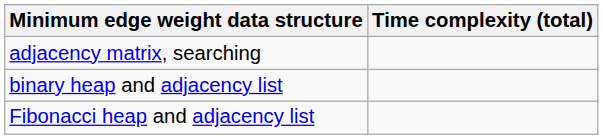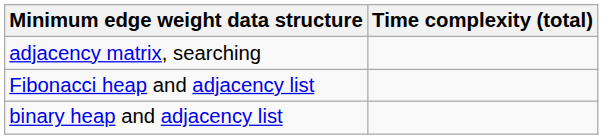 <table class="wikitable">
 <tr>
 <th>Minimum edge weight data structure</th>
 <th>Time complexity (total)</th>
 </tr>
 <tr>
 <td><a href='#'>adjacency matrix</a>, searching</td>
 <td></td>
 </tr>
 <tr>
+<td><a href='#'>Fibonacci heap</a> and <a href='#'>adjacency list</a></td>
+<td></td>
+</tr>
+<tr>
 <td><a href='#'>binary heap</a> and <a href='#'>adjacency list</a></td>
 <td></td>
 </tr>
-<tr>
-<td><a href='#'>Fibonacci heap</a> and <a href='#'>adjacency list</a></td>
-<td></td>
-</tr>
 </table>
